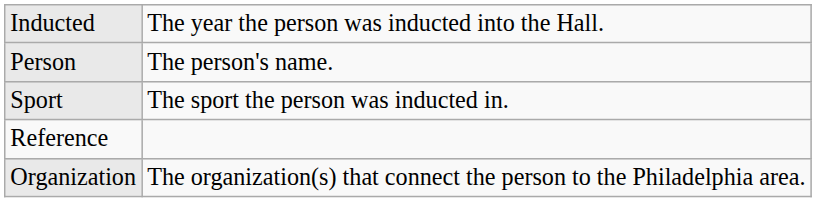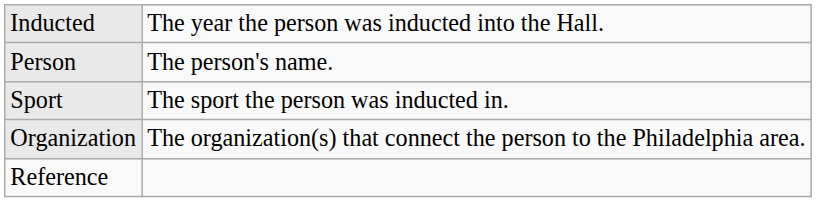 <table class="wikitable">
 <tr>
 <td style="background: #E9E9E9;">Inducted</td>
 <td>The year the person was inducted into the Hall.</td>
 </tr>
 <tr>
 <td style="background: #E9E9E9;">Person</td>
 <td>The person's name.</td>
 </tr>
 <tr>
 <td style="background: #E9E9E9;">Sport</td>
 <td>The sport the person was inducted in.</td>
 </tr>
 <tr>
+<td style="background: #E9E9E9;">Organization</td>
+<td>The organization(s) that connect the person to the Philadelphia area.</td>
+</tr>
+<tr>
 <td>Reference</td>
 <td></td>
 </tr>
-<tr>
-<td style="background: #E9E9E9;">Organization</td>
-<td>The organization(s) that connect the person to the Philadelphia area.</td>
-</tr>
 </table>
